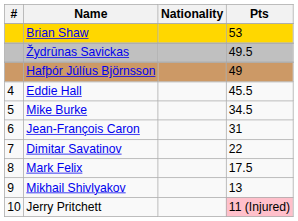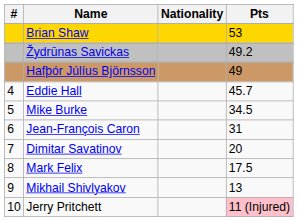 <table class="wikitable">
 <tr>
 <th>#</th>
 <th>Name</th>
 <th>Nationality</th>
 <th>Pts</th>
 </tr>
 <tr>
 </tr>
 <tr style="background:gold;">
 <td></td>
 <td><a href='#'>Brian Shaw</a></td>
 <td></td>
 <td>53</td>
 </tr>
 <tr>
 </tr>
 <tr style="background:silver;">
 <td></td>
 <td><a href='#'>Žydrūnas Savickas</a></td>
 <td></td>
-<td>49.5</td>
+<td>49.2</td>
 </tr>
 <tr>
 </tr>
 <tr style="background:#c96;">
 <td></td>
 <td><a href='#'>Hafþór Júlíus Björnsson</a></td>
 <td></td>
 <td>49</td>
 </tr>
 <tr>
 <td>4</td>
 <td><a href='#'>Eddie Hall</a></td>
 <td></td>
-<td>45.5</td>
+<td>45.7</td>
 </tr>
 <tr>
 <td>5</td>
 <td><a href='#'>Mike Burke</a></td>
 <td></td>
 <td>34.5</td>
 </tr>
 <tr>
 <td>6</td>
 <td><a href='#'>Jean-François Caron</a></td>
 <td></td>
 <td>31</td>
 </tr>
 <tr>
 <td>7</td>
 <td><a href='#'>Dimitar Savatinov</a></td>
 <td></td>
-<td>22</td>
+<td>20</td>
 </tr>
 <tr>
 <td>8</td>
 <td><a href='#'>Mark Felix</a></td>
 <td></td>
 <td>17.5</td>
 </tr>
 <tr>
 <td>9</td>
 <td><a href='#'>Mikhail Shivlyakov</a></td>
 <td></td>
 <td>13</td>
 </tr>
 <tr>
 <td>10</td>
 <td>Jerry Pritchett</td>
 <td></td>
 <td style="background: pink;">11 (Injured)</td>
 </tr>
 </table>
